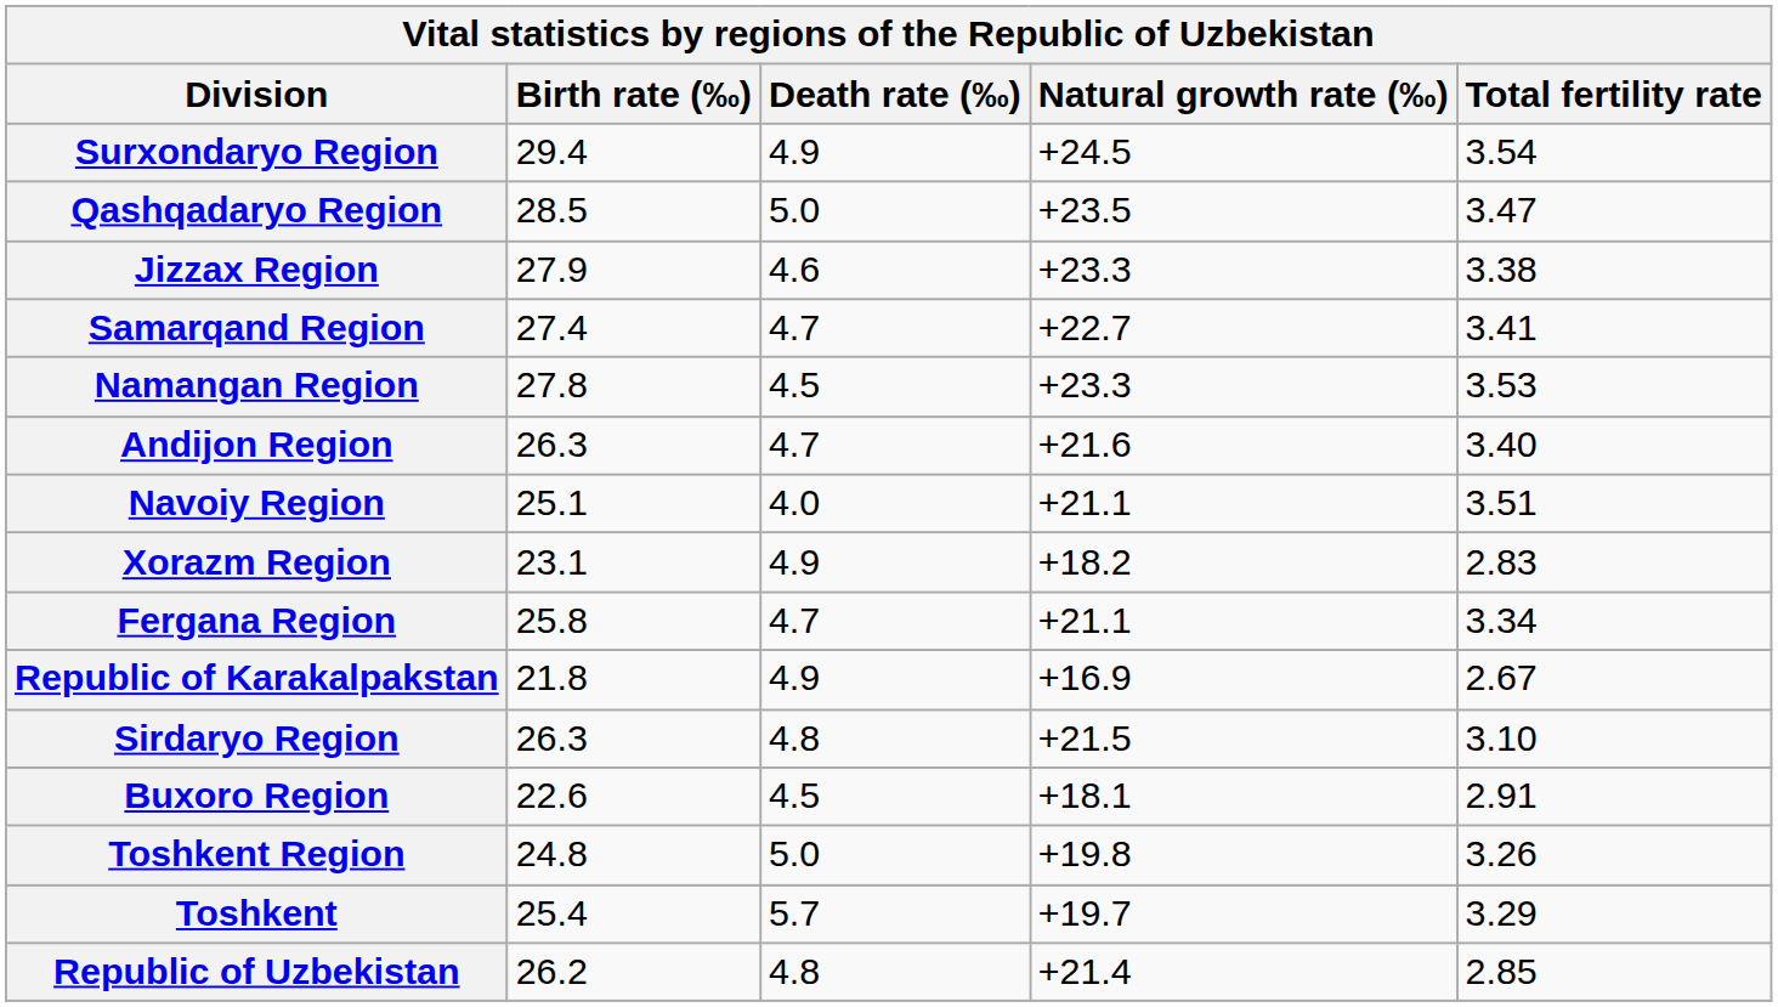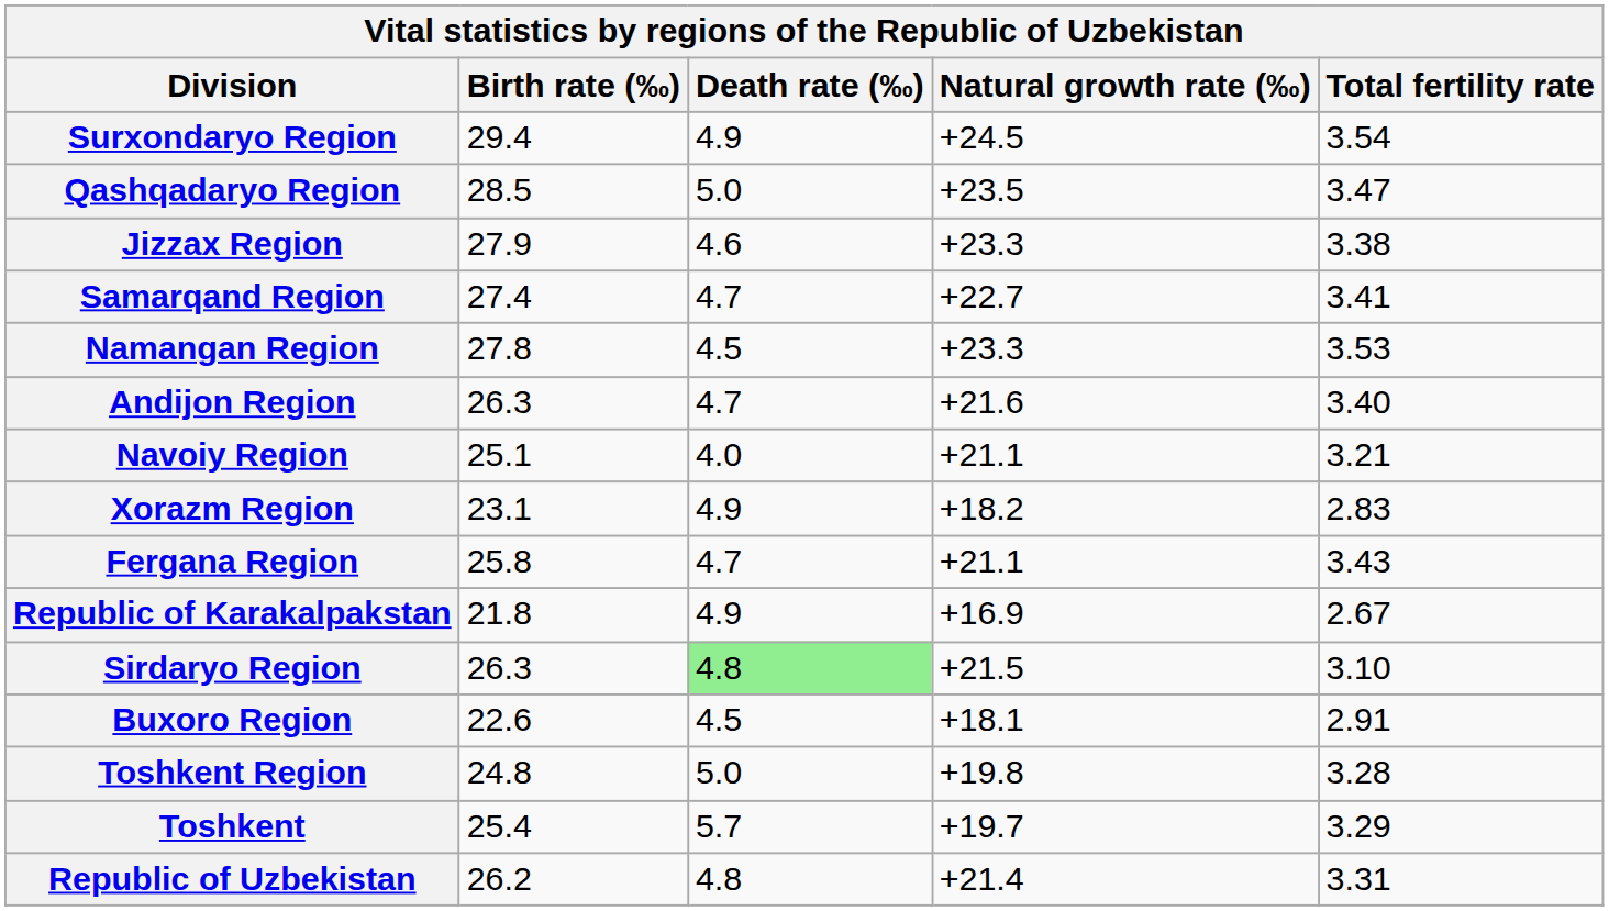 <table class="wikitable sortable">
 <tr>
 <th colspan=19>Vital statistics by regions of the Republic of Uzbekistan </th>
 </tr>
 <tr style="background:#efefef;">
 <th>Division</th>
 <th>Birth rate (‰)</th>
 <th>Death rate (‰)</th>
 <th>Natural growth rate (‰)</th>
 <th>Total fertility rate</th>
 </tr>
 <tr>
 <th><a href='#'>Surxondaryo Region</a></th>
 <td>29.4</td>
 <td>4.9</td>
 <td>+24.5</td>
 <td>3.54</td>
 </tr>
 <tr>
 <th><a href='#'>Qashqadaryo Region</a></th>
 <td>28.5</td>
 <td>5.0</td>
 <td>+23.5</td>
 <td>3.47</td>
 </tr>
 <tr>
 <th><a href='#'>Jizzax Region</a></th>
 <td>27.9</td>
 <td>4.6</td>
 <td>+23.3</td>
 <td>3.38</td>
 </tr>
 <tr>
 <th><a href='#'>Samarqand Region</a></th>
 <td>27.4</td>
 <td>4.7</td>
 <td>+22.7</td>
 <td>3.41</td>
 </tr>
 <tr>
 <th><a href='#'>Namangan Region</a></th>
 <td>27.8</td>
 <td>4.5</td>
 <td>+23.3</td>
 <td>3.53</td>
 </tr>
 <tr>
 <th><a href='#'>Andijon Region</a></th>
 <td>26.3</td>
 <td>4.7</td>
 <td>+21.6</td>
 <td>3.40</td>
 </tr>
 <tr>
 <th><a href='#'>Navoiy Region</a></th>
 <td>25.1</td>
 <td>4.0</td>
 <td>+21.1</td>
-<td>3.51</td>
+<td>3.21</td>
 </tr>
 <tr>
 <th><a href='#'>Xorazm Region</a></th>
 <td>23.1</td>
 <td>4.9</td>
 <td>+18.2</td>
 <td>2.83</td>
 </tr>
 <tr>
 <th><a href='#'>Fergana Region</a></th>
 <td>25.8</td>
 <td>4.7</td>
 <td>+21.1</td>
-<td>3.34</td>
+<td>3.43</td>
 </tr>
 <tr>
 <th><a href='#'>Republic of Karakalpakstan</a></th>
 <td>21.8</td>
 <td>4.9</td>
 <td>+16.9</td>
 <td>2.67</td>
 </tr>
 <tr>
 <th><a href='#'>Sirdaryo Region</a></th>
 <td>26.3</td>
-<td>4.8</td>
+<td style="background: lightgreen;">4.8</td>
 <td>+21.5</td>
 <td>3.10</td>
 </tr>
 <tr>
 <th><a href='#'>Buxoro Region</a></th>
 <td>22.6</td>
 <td>4.5</td>
 <td>+18.1</td>
 <td>2.91</td>
 </tr>
 <tr>
 <th><a href='#'>Toshkent Region</a></th>
 <td>24.8</td>
 <td>5.0</td>
 <td>+19.8</td>
-<td>3.26</td>
+<td>3.28</td>
 </tr>
 <tr>
 <th><a href='#'>Toshkent</a></th>
 <td>25.4</td>
 <td>5.7</td>
 <td>+19.7</td>
 <td>3.29</td>
 </tr>
 <tr>
 <th><a href='#'>Republic of Uzbekistan</a></th>
 <td>26.2</td>
 <td>4.8</td>
 <td>+21.4</td>
-<td>2.85</td>
+<td>3.31</td>
 </tr>
 </table>
